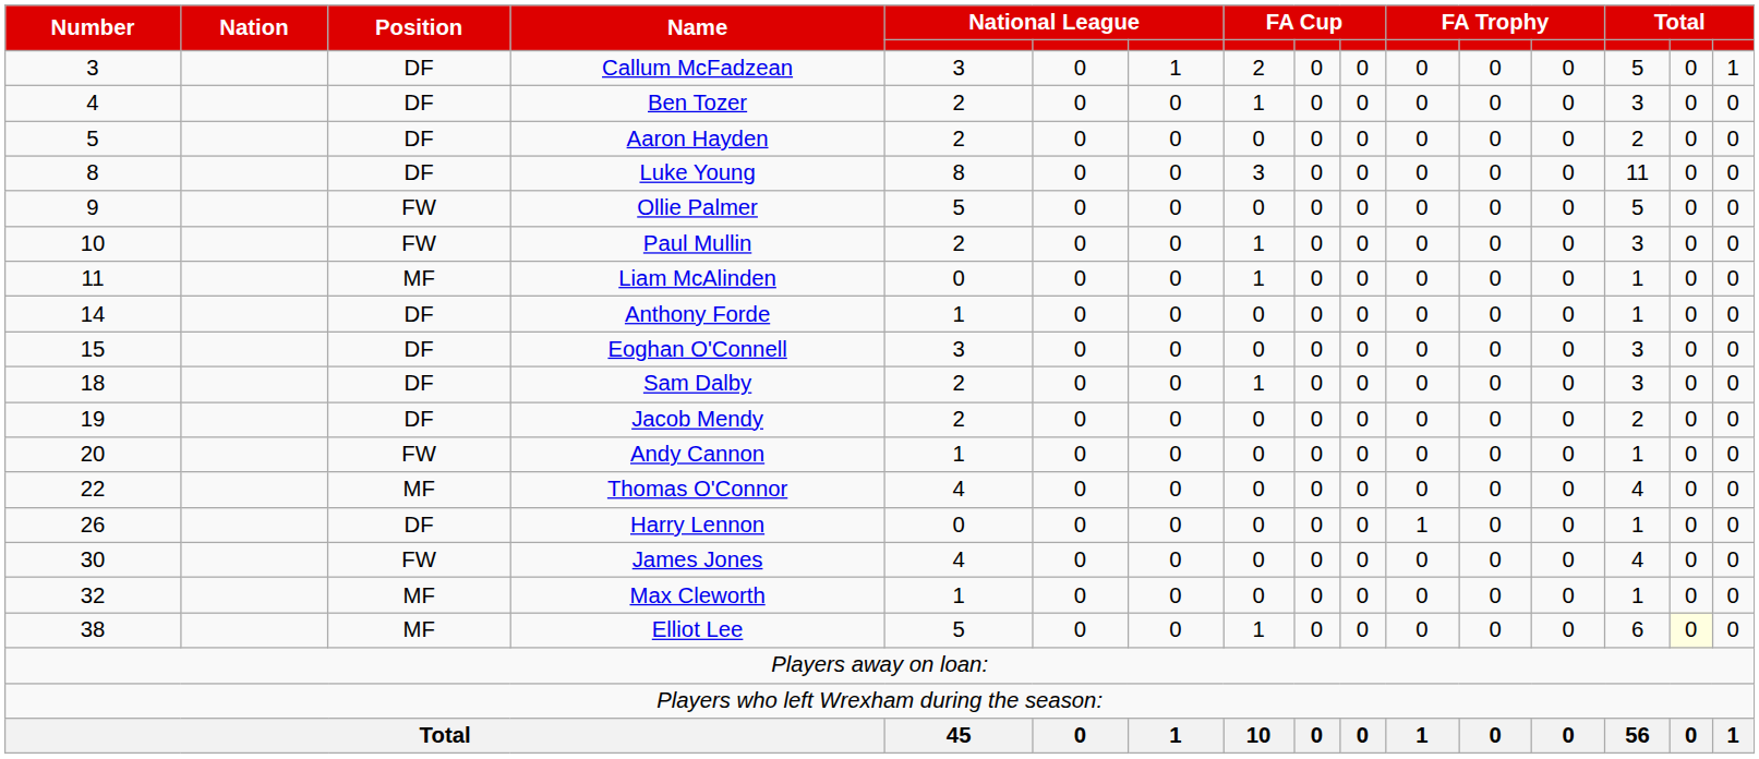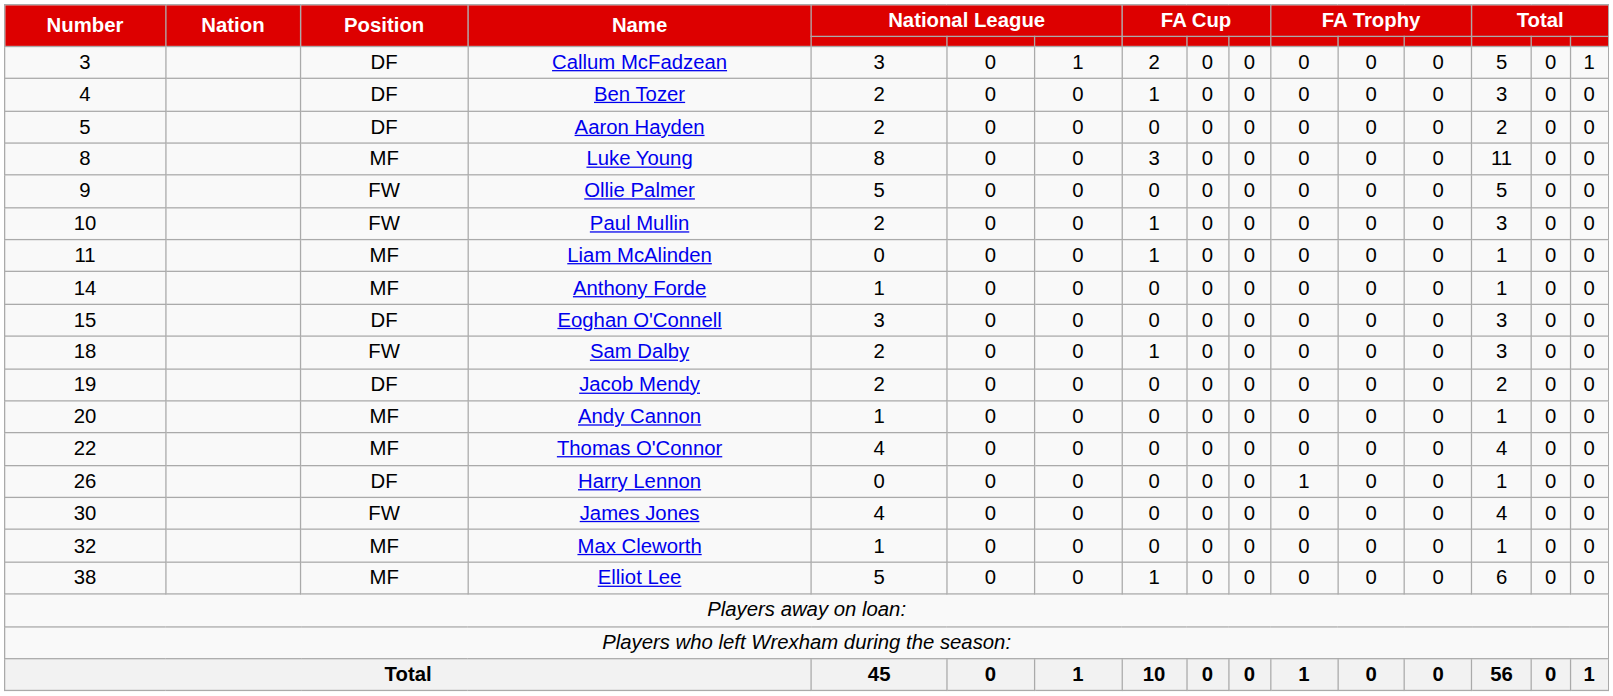 <table class="wikitable sortable" style="text-align:center; width:100%">
 <tr>
 <th rowspan=2 style=background-color:#d00;color:#FFFFFF>Number</th>
 <th rowspan=2 style=background-color:#d00;color:#FFFFFF>Nation</th>
 <th rowspan=2 style=background-color:#d00;color:#FFFFFF>Position</th>
 <th rowspan=2 style=background-color:#d00;color:#FFFFFF>Name</th>
 <th colspan=3 style=background:#d00;color:#FFFFFF>National League</th>
 <th colspan=3 style=background:#d00;color:#FFFFFF>FA Cup</th>
 <th colspan=3 style=background:#d00;color:#FFFFFF>FA Trophy</th>
 <th colspan=3 style=background:#d00;color:#FFFFFF>Total</th>
 </tr>
 <tr>
 <th style=background-color:#d00;color:#FFFFFF></th>
 <th style=background-color:#d00;color:#FFFFFF></th>
 <th style=background-color:#d00;color:#FFFFFF></th>
 <th style=background-color:#d00;color:#FFFFFF></th>
 <th style=background-color:#d00;color:#FFFFFF></th>
 <th style=background-color:#d00;color:#FFFFFF></th>
 <th style=background-color:#d00;color:#FFFFFF></th>
 <th style=background-color:#d00;color:#FFFFFF></th>
 <th style=background-color:#d00;color:#FFFFFF></th>
 <th style=background-color:#d00;color:#FFFFFF></th>
 <th style=background-color:#d00;color:#FFFFFF></th>
 <th style=background-color:#d00;color:#FFFFFF></th>
 </tr>
 <tr>
 <td>3</td>
 <td></td>
 <td>DF</td>
 <td><a href='#'>Callum McFadzean</a></td>
 <td>3</td>
 <td>0</td>
 <td>1</td>
 <td>2</td>
 <td>0</td>
 <td>0</td>
 <td>0</td>
 <td>0</td>
 <td>0</td>
 <td>5</td>
 <td>0</td>
 <td>1</td>
 </tr>
 <tr>
 <td>4</td>
 <td></td>
 <td>DF</td>
 <td><a href='#'>Ben Tozer</a></td>
 <td>2</td>
 <td>0</td>
 <td>0</td>
 <td>1</td>
 <td>0</td>
 <td>0</td>
 <td>0</td>
 <td>0</td>
 <td>0</td>
 <td>3</td>
 <td>0</td>
 <td>0</td>
 </tr>
 <tr>
 <td>5</td>
 <td></td>
 <td>DF</td>
 <td><a href='#'>Aaron Hayden</a></td>
 <td>2</td>
 <td>0</td>
 <td>0</td>
 <td>0</td>
 <td>0</td>
 <td>0</td>
 <td>0</td>
 <td>0</td>
 <td>0</td>
 <td>2</td>
 <td>0</td>
 <td>0</td>
 </tr>
 <tr>
 <td>8</td>
 <td></td>
-<td>DF</td>
+<td>MF</td>
 <td><a href='#'>Luke Young</a></td>
 <td>8</td>
 <td>0</td>
 <td>0</td>
 <td>3</td>
 <td>0</td>
 <td>0</td>
 <td>0</td>
 <td>0</td>
 <td>0</td>
 <td>11</td>
 <td>0</td>
 <td>0</td>
 </tr>
 <tr>
 <td>9</td>
 <td></td>
 <td>FW</td>
 <td><a href='#'>Ollie Palmer</a></td>
 <td>5</td>
 <td>0</td>
 <td>0</td>
 <td>0</td>
 <td>0</td>
 <td>0</td>
 <td>0</td>
 <td>0</td>
 <td>0</td>
 <td>5</td>
 <td>0</td>
 <td>0</td>
 </tr>
 <tr>
 <td>10</td>
 <td></td>
 <td>FW</td>
 <td><a href='#'>Paul Mullin</a></td>
 <td>2</td>
 <td>0</td>
 <td>0</td>
 <td>1</td>
 <td>0</td>
 <td>0</td>
 <td>0</td>
 <td>0</td>
 <td>0</td>
 <td>3</td>
 <td>0</td>
 <td>0</td>
 </tr>
 <tr>
 <td>11</td>
 <td></td>
 <td>MF</td>
 <td><a href='#'>Liam McAlinden</a></td>
 <td>0</td>
 <td>0</td>
 <td>0</td>
 <td>1</td>
 <td>0</td>
 <td>0</td>
 <td>0</td>
 <td>0</td>
 <td>0</td>
 <td>1</td>
 <td>0</td>
 <td>0</td>
 </tr>
 <tr>
 <td>14</td>
 <td></td>
-<td>DF</td>
+<td>MF</td>
 <td><a href='#'>Anthony Forde</a></td>
 <td>1</td>
 <td>0</td>
 <td>0</td>
 <td>0</td>
 <td>0</td>
 <td>0</td>
 <td>0</td>
 <td>0</td>
 <td>0</td>
 <td>1</td>
 <td>0</td>
 <td>0</td>
 </tr>
 <tr>
 <td>15</td>
 <td></td>
 <td>DF</td>
 <td><a href='#'>Eoghan O'Connell</a></td>
 <td>3</td>
 <td>0</td>
 <td>0</td>
 <td>0</td>
 <td>0</td>
 <td>0</td>
 <td>0</td>
 <td>0</td>
 <td>0</td>
 <td>3</td>
 <td>0</td>
 <td>0</td>
 </tr>
 <tr>
 <td>18</td>
 <td></td>
-<td>DF</td>
+<td>FW</td>
 <td><a href='#'>Sam Dalby</a></td>
 <td>2</td>
 <td>0</td>
 <td>0</td>
 <td>1</td>
 <td>0</td>
 <td>0</td>
 <td>0</td>
 <td>0</td>
 <td>0</td>
 <td>3</td>
 <td>0</td>
 <td>0</td>
 </tr>
 <tr>
 <td>19</td>
 <td></td>
 <td>DF</td>
 <td><a href='#'>Jacob Mendy</a></td>
 <td>2</td>
 <td>0</td>
 <td>0</td>
 <td>0</td>
 <td>0</td>
 <td>0</td>
 <td>0</td>
 <td>0</td>
 <td>0</td>
 <td>2</td>
 <td>0</td>
 <td>0</td>
 </tr>
 <tr>
 <td>20</td>
 <td></td>
-<td>FW</td>
+<td>MF</td>
 <td><a href='#'>Andy Cannon</a></td>
 <td>1</td>
 <td>0</td>
 <td>0</td>
 <td>0</td>
 <td>0</td>
 <td>0</td>
 <td>0</td>
 <td>0</td>
 <td>0</td>
 <td>1</td>
 <td>0</td>
 <td>0</td>
 </tr>
 <tr>
 <td>22</td>
 <td></td>
 <td>MF</td>
 <td><a href='#'>Thomas O'Connor</a></td>
 <td>4</td>
 <td>0</td>
 <td>0</td>
 <td>0</td>
 <td>0</td>
 <td>0</td>
 <td>0</td>
 <td>0</td>
 <td>0</td>
 <td>4</td>
 <td>0</td>
 <td>0</td>
 </tr>
 <tr>
 <td>26</td>
 <td></td>
 <td>DF</td>
 <td><a href='#'>Harry Lennon</a></td>
 <td>0</td>
 <td>0</td>
 <td>0</td>
 <td>0</td>
 <td>0</td>
 <td>0</td>
 <td>1</td>
 <td>0</td>
 <td>0</td>
 <td>1</td>
 <td>0</td>
 <td>0</td>
 </tr>
 <tr>
 <td>30</td>
 <td></td>
 <td>FW</td>
 <td><a href='#'>James Jones</a></td>
 <td>4</td>
 <td>0</td>
 <td>0</td>
 <td>0</td>
 <td>0</td>
 <td>0</td>
 <td>0</td>
 <td>0</td>
 <td>0</td>
 <td>4</td>
 <td>0</td>
 <td>0</td>
 </tr>
 <tr>
 <td>32</td>
 <td></td>
 <td>MF</td>
 <td><a href='#'>Max Cleworth</a></td>
 <td>1</td>
 <td>0</td>
 <td>0</td>
 <td>0</td>
 <td>0</td>
 <td>0</td>
 <td>0</td>
 <td>0</td>
 <td>0</td>
 <td>1</td>
 <td>0</td>
 <td>0</td>
 </tr>
 <tr>
 <td>38</td>
 <td></td>
 <td>MF</td>
 <td><a href='#'>Elliot Lee</a></td>
 <td>5</td>
 <td>0</td>
 <td>0</td>
 <td>1</td>
 <td>0</td>
 <td>0</td>
 <td>0</td>
 <td>0</td>
 <td>0</td>
 <td>6</td>
-<td style="background: lightyellow;">0</td>
+<td>0</td>
 <td>0</td>
 </tr>
 <tr>
 <td colspan="18"><em>Players away on loan:</em></td>
 </tr>
 <tr>
 <td colspan="18"><em>Players who left Wrexham during the season:</em></td>
 </tr>
 <tr>
 <th colspan=4>Total</th>
 <th>45</th>
 <th>0</th>
 <th>1</th>
 <th>10</th>
 <th>0</th>
 <th>0</th>
 <th>1</th>
 <th>0</th>
 <th>0</th>
 <th>56</th>
 <th>0</th>
 <th>1</th>
 </tr>
 </table>
